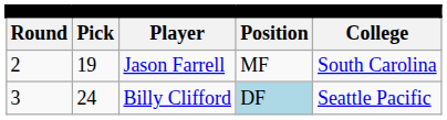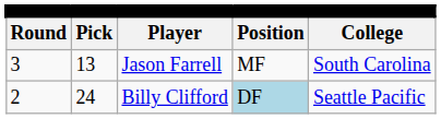 <table class="wikitable sortable" style="text-align:center; font-size:90%; text-align:left;">
 <tr style="border-spacing: 2px; border: 2px solid black;">
 <td colspan="7" bgcolor="#000000" color="#000000" border="#FED000" align="center"><strong></strong></td>
 </tr>
 <tr>
 <th><strong>Round</strong></th>
 <th><strong>Pick</strong></th>
 <th><strong>Player</strong></th>
 <th><strong>Position</strong></th>
 <th><strong>College</strong></th>
 </tr>
 <tr>
-<td>2</td>
-<td>19</td>
+<td>3</td>
+<td>13</td>
 <td> <a href='#'>Jason Farrell</a></td>
 <td>MF</td>
 <td><a href='#'>South Carolina</a></td>
 </tr>
 <tr>
-<td>3</td>
+<td>2</td>
 <td>24</td>
 <td> <a href='#'>Billy Clifford</a></td>
 <td style="background: lightblue;">DF</td>
 <td><a href='#'>Seattle Pacific</a></td>
 </tr>
 </table>
